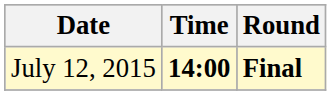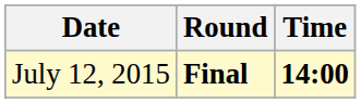 <table class="wikitable">
 <tr>
 <th>Date</th>
+<th>Round</th>
 <th>Time</th>
-<th>Round</th>
 </tr>
 <tr style=background:lemonchiffon>
 <td>July 12, 2015</td>
+<td><strong>Final</strong></td>
 <td><strong>14:00</strong></td>
-<td><strong>Final</strong></td>
 </tr>
 </table>
